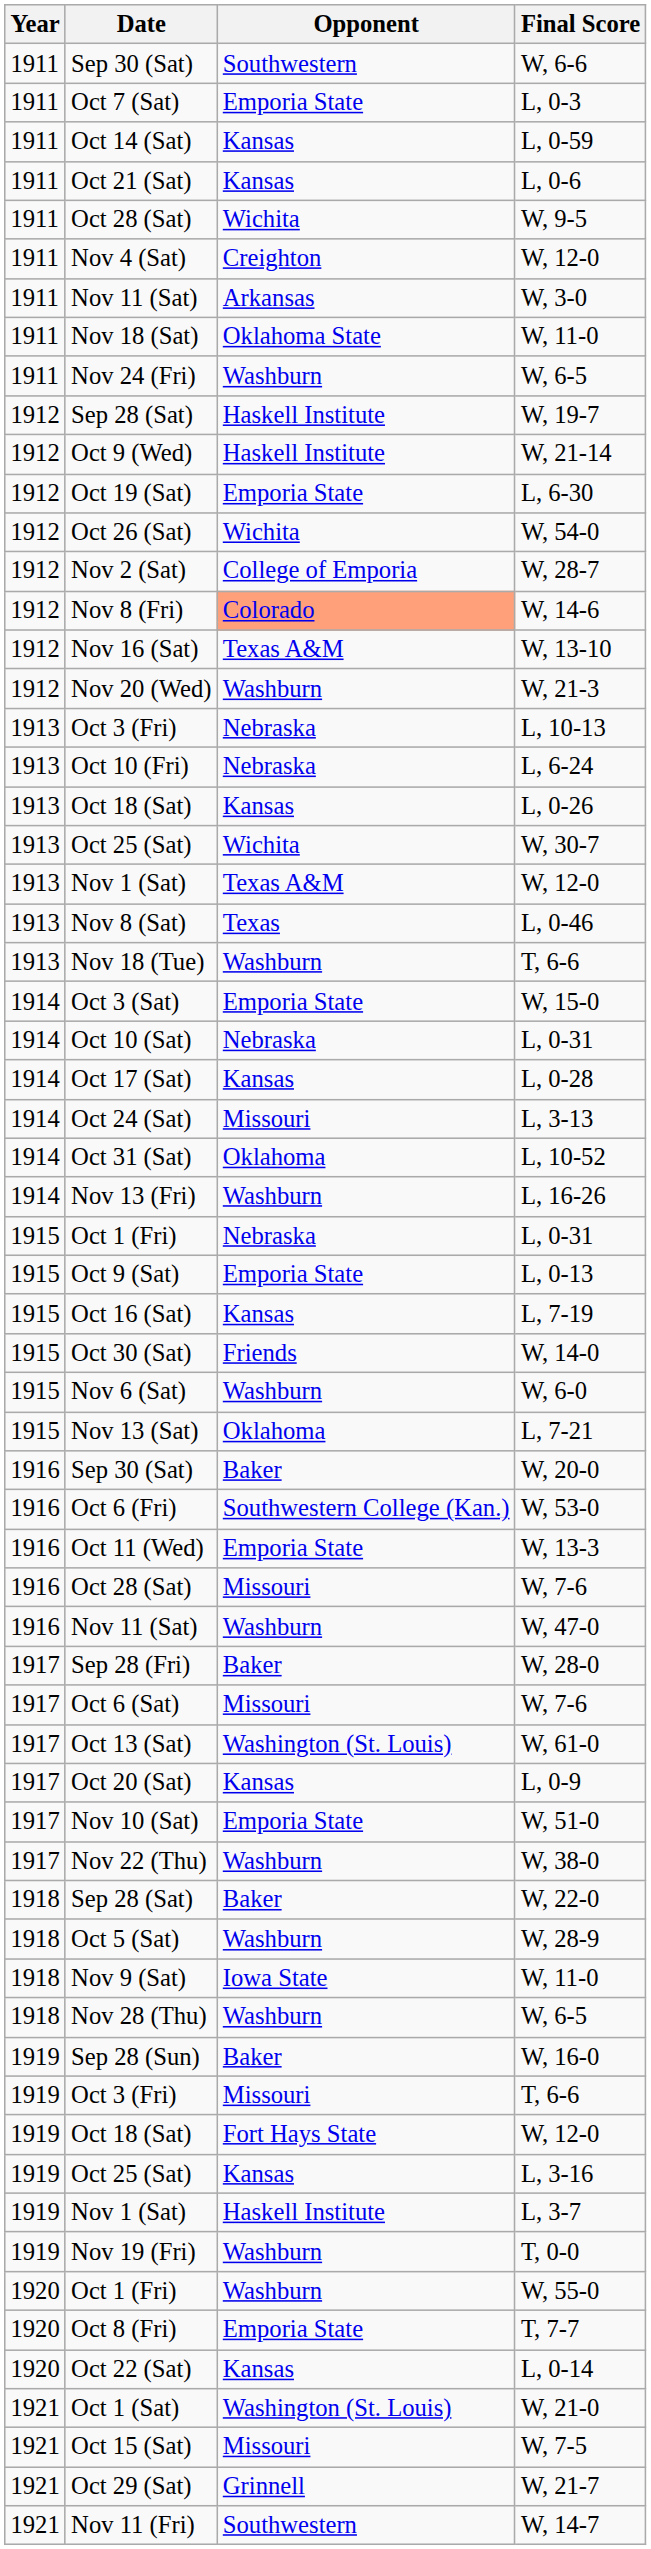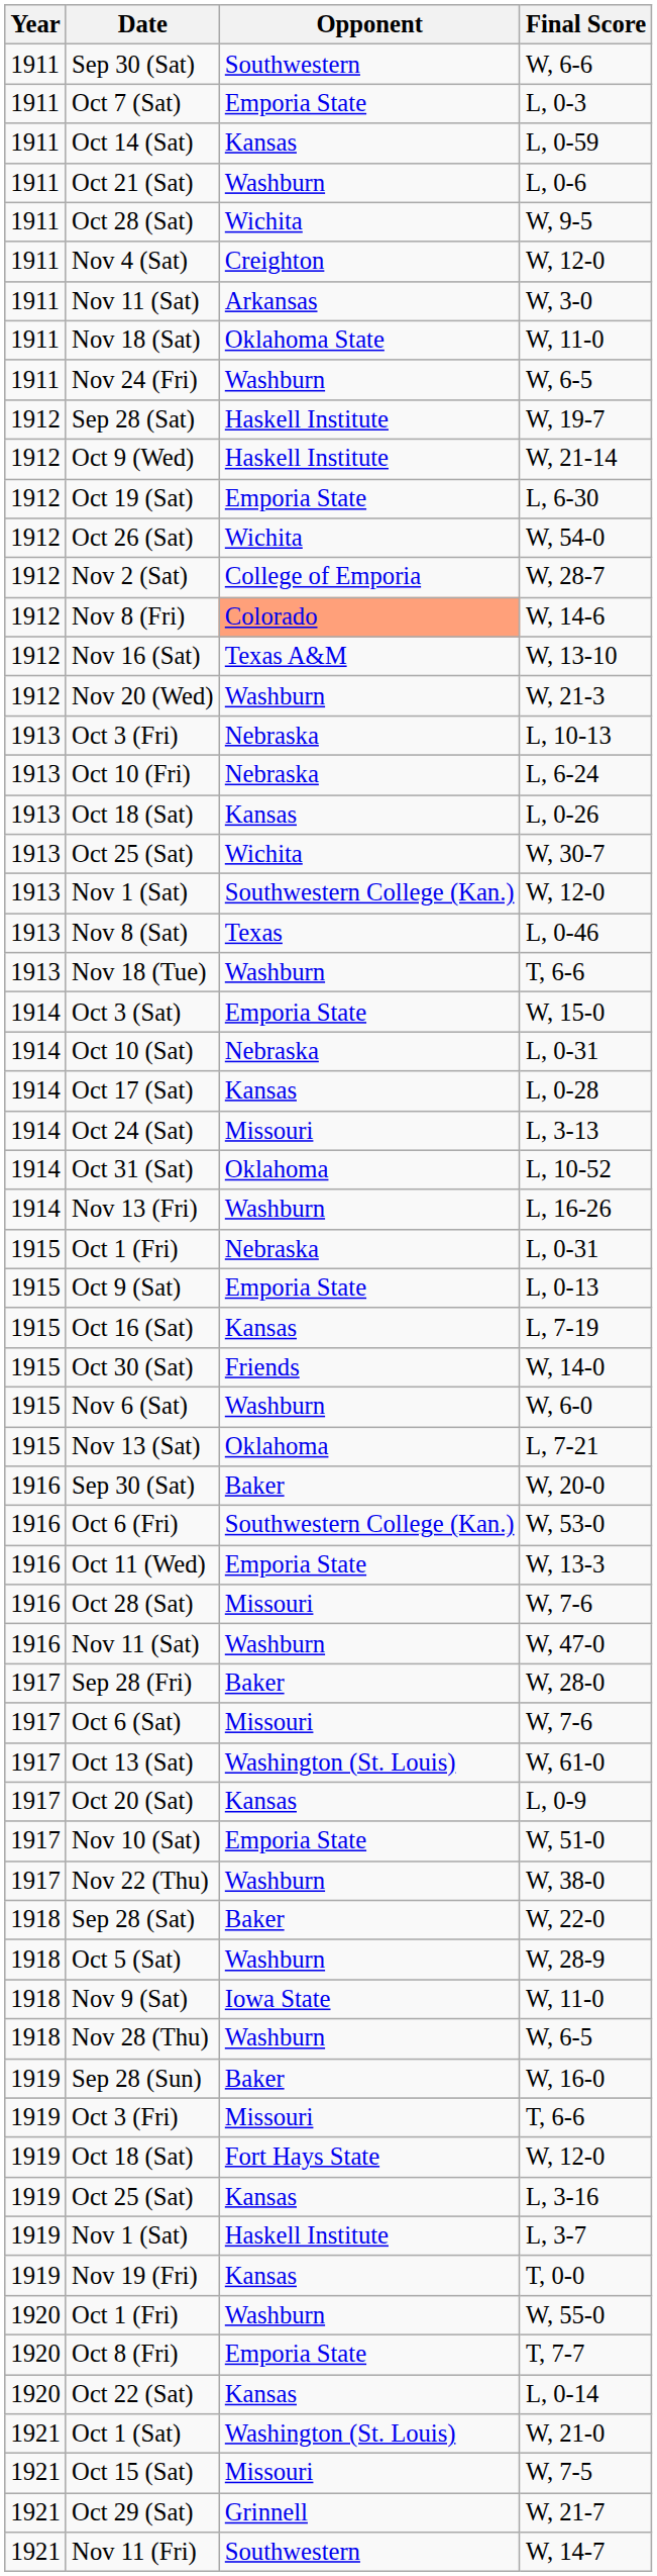 <table class="wikitable sortable">
 <tr>
 <th>Year</th>
 <th>Date</th>
 <th>Opponent</th>
 <th>Final Score</th>
 </tr>
 <tr>
 <td>1911</td>
 <td>Sep 30 (Sat)</td>
 <td><a href='#'>Southwestern</a></td>
 <td><span>W, 6-6</span></td>
 </tr>
 <tr>
 <td>1911</td>
 <td>Oct 7 (Sat)</td>
 <td><a href='#'>Emporia State</a></td>
 <td><span>L, 0-3</span></td>
 </tr>
 <tr>
 <td>1911</td>
 <td>Oct 14 (Sat)</td>
 <td><a href='#'>Kansas</a></td>
 <td><span>L, 0-59</span></td>
 </tr>
 <tr>
 <td>1911</td>
 <td>Oct 21 (Sat)</td>
-<td><a href='#'>Kansas</a></td>
+<td><a href='#'>Washburn</a></td>
 <td><span>L, 0-6</span></td>
 </tr>
 <tr>
 <td>1911</td>
 <td>Oct 28 (Sat)</td>
 <td><a href='#'>Wichita</a></td>
 <td><span>W, 9-5</span></td>
 </tr>
 <tr>
 <td>1911</td>
 <td>Nov 4 (Sat)</td>
 <td><a href='#'>Creighton</a></td>
 <td><span>W, 12-0</span></td>
 </tr>
 <tr>
 <td>1911</td>
 <td>Nov 11 (Sat)</td>
 <td><a href='#'>Arkansas</a></td>
 <td><span>W, 3-0</span></td>
 </tr>
 <tr>
 <td>1911</td>
 <td>Nov 18 (Sat)</td>
 <td><a href='#'>Oklahoma State</a></td>
 <td><span>W, 11-0</span></td>
 </tr>
 <tr>
 <td>1911</td>
 <td>Nov 24 (Fri)</td>
 <td><a href='#'>Washburn</a></td>
 <td><span>W, 6-5</span></td>
 </tr>
 <tr>
 <td>1912</td>
 <td>Sep 28 (Sat)</td>
 <td><a href='#'>Haskell Institute</a></td>
 <td><span>W, 19-7</span></td>
 </tr>
 <tr>
 <td>1912</td>
 <td>Oct 9 (Wed)</td>
 <td><a href='#'>Haskell Institute</a></td>
 <td><span>W, 21-14</span></td>
 </tr>
 <tr>
 <td>1912</td>
 <td>Oct 19 (Sat)</td>
 <td><a href='#'>Emporia State</a></td>
 <td><span>L, 6-30</span></td>
 </tr>
 <tr>
 <td>1912</td>
 <td>Oct 26 (Sat)</td>
 <td><a href='#'>Wichita</a></td>
 <td><span>W, 54-0</span></td>
 </tr>
 <tr>
 <td>1912</td>
 <td>Nov 2 (Sat)</td>
 <td><a href='#'>College of Emporia</a></td>
 <td><span>W, 28-7</span></td>
 </tr>
 <tr>
 <td>1912</td>
 <td>Nov 8 (Fri)</td>
 <td style="background: lightsalmon;"><a href='#'>Colorado</a></td>
 <td><span>W, 14-6</span></td>
 </tr>
 <tr>
 <td>1912</td>
 <td>Nov 16 (Sat)</td>
 <td><a href='#'>Texas A&M</a></td>
 <td><span>W, 13-10</span></td>
 </tr>
 <tr>
 <td>1912</td>
 <td>Nov 20 (Wed)</td>
 <td><a href='#'>Washburn</a></td>
 <td><span>W, 21-3</span></td>
 </tr>
 <tr>
 <td>1913</td>
 <td>Oct 3 (Fri)</td>
 <td><a href='#'>Nebraska</a></td>
 <td><span>L, 10-13</span></td>
 </tr>
 <tr>
 <td>1913</td>
 <td>Oct 10 (Fri)</td>
 <td><a href='#'>Nebraska</a></td>
 <td><span>L, 6-24</span></td>
 </tr>
 <tr>
 <td>1913</td>
 <td>Oct 18 (Sat)</td>
 <td><a href='#'>Kansas</a></td>
 <td><span>L, 0-26</span></td>
 </tr>
 <tr>
 <td>1913</td>
 <td>Oct 25 (Sat)</td>
 <td><a href='#'>Wichita</a></td>
 <td><span>W, 30-7</span></td>
 </tr>
 <tr>
 <td>1913</td>
 <td>Nov 1 (Sat)</td>
-<td><a href='#'>Texas A&M</a></td>
+<td><a href='#'>Southwestern College (Kan.)</a></td>
 <td><span>W, 12-0</span></td>
 </tr>
 <tr>
 <td>1913</td>
 <td>Nov 8 (Sat)</td>
 <td><a href='#'>Texas</a></td>
 <td><span>L, 0-46</span></td>
 </tr>
 <tr>
 <td>1913</td>
 <td>Nov 18 (Tue)</td>
 <td><a href='#'>Washburn</a></td>
 <td><span>T, 6-6</span></td>
 </tr>
 <tr>
 <td>1914</td>
 <td>Oct 3 (Sat)</td>
 <td><a href='#'>Emporia State</a></td>
 <td><span>W, 15-0</span></td>
 </tr>
 <tr>
 <td>1914</td>
 <td>Oct 10 (Sat)</td>
 <td><a href='#'>Nebraska</a></td>
 <td><span>L, 0-31</span></td>
 </tr>
 <tr>
 <td>1914</td>
 <td>Oct 17 (Sat)</td>
 <td><a href='#'>Kansas</a></td>
 <td><span>L, 0-28</span></td>
 </tr>
 <tr>
 <td>1914</td>
 <td>Oct 24 (Sat)</td>
 <td><a href='#'>Missouri</a></td>
 <td><span>L, 3-13</span></td>
 </tr>
 <tr>
 <td>1914</td>
 <td>Oct 31 (Sat)</td>
 <td><a href='#'>Oklahoma</a></td>
 <td><span>L, 10-52</span></td>
 </tr>
 <tr>
 <td>1914</td>
 <td>Nov 13 (Fri)</td>
 <td><a href='#'>Washburn</a></td>
 <td><span>L, 16-26</span></td>
 </tr>
 <tr>
 <td>1915</td>
 <td>Oct 1 (Fri)</td>
 <td><a href='#'>Nebraska</a></td>
 <td><span>L, 0-31</span></td>
 </tr>
 <tr>
 <td>1915</td>
 <td>Oct 9 (Sat)</td>
 <td><a href='#'>Emporia State</a></td>
 <td><span>L, 0-13</span></td>
 </tr>
 <tr>
 <td>1915</td>
 <td>Oct 16 (Sat)</td>
 <td><a href='#'>Kansas</a></td>
 <td><span>L, 7-19</span></td>
 </tr>
 <tr>
 <td>1915</td>
 <td>Oct 30 (Sat)</td>
 <td><a href='#'>Friends</a></td>
 <td><span>W, 14-0</span></td>
 </tr>
 <tr>
 <td>1915</td>
 <td>Nov 6 (Sat)</td>
 <td><a href='#'>Washburn</a></td>
 <td><span>W, 6-0</span></td>
 </tr>
 <tr>
 <td>1915</td>
 <td>Nov 13 (Sat)</td>
 <td><a href='#'>Oklahoma</a></td>
 <td><span>L, 7-21</span></td>
 </tr>
 <tr>
 <td>1916</td>
 <td>Sep 30 (Sat)</td>
 <td><a href='#'>Baker</a></td>
 <td><span>W, 20-0</span></td>
 </tr>
 <tr>
 <td>1916</td>
 <td>Oct 6 (Fri)</td>
 <td><a href='#'>Southwestern College (Kan.)</a></td>
 <td><span>W, 53-0</span></td>
 </tr>
 <tr>
 <td>1916</td>
 <td>Oct 11 (Wed)</td>
 <td><a href='#'>Emporia State</a></td>
 <td><span>W, 13-3</span></td>
 </tr>
 <tr>
 <td>1916</td>
 <td>Oct 28 (Sat)</td>
 <td><a href='#'>Missouri</a></td>
 <td><span>W, 7-6</span></td>
 </tr>
 <tr>
 <td>1916</td>
 <td>Nov 11 (Sat)</td>
 <td><a href='#'>Washburn</a></td>
 <td><span>W, 47-0</span></td>
 </tr>
 <tr>
 <td>1917</td>
 <td>Sep 28 (Fri)</td>
 <td><a href='#'>Baker</a></td>
 <td><span>W, 28-0</span></td>
 </tr>
 <tr>
 <td>1917</td>
 <td>Oct 6 (Sat)</td>
 <td><a href='#'>Missouri</a></td>
 <td><span>W, 7-6</span></td>
 </tr>
 <tr>
 <td>1917</td>
 <td>Oct 13 (Sat)</td>
 <td><a href='#'>Washington (St. Louis)</a></td>
 <td><span>W, 61-0</span></td>
 </tr>
 <tr>
 <td>1917</td>
 <td>Oct 20 (Sat)</td>
 <td><a href='#'>Kansas</a></td>
 <td><span>L, 0-9</span></td>
 </tr>
 <tr>
 <td>1917</td>
 <td>Nov 10 (Sat)</td>
 <td><a href='#'>Emporia State</a></td>
 <td><span>W, 51-0</span></td>
 </tr>
 <tr>
 <td>1917</td>
 <td>Nov 22 (Thu)</td>
 <td><a href='#'>Washburn</a></td>
 <td><span>W, 38-0</span></td>
 </tr>
 <tr>
 <td>1918</td>
 <td>Sep 28 (Sat)</td>
 <td><a href='#'>Baker</a></td>
 <td><span>W, 22-0</span></td>
 </tr>
 <tr>
 <td>1918</td>
 <td>Oct 5 (Sat)</td>
 <td><a href='#'>Washburn</a></td>
 <td><span>W, 28-9</span></td>
 </tr>
 <tr>
 <td>1918</td>
 <td>Nov 9 (Sat)</td>
 <td><a href='#'>Iowa State</a></td>
 <td><span>W, 11-0</span></td>
 </tr>
 <tr>
 <td>1918</td>
 <td>Nov 28 (Thu)</td>
 <td><a href='#'>Washburn</a></td>
 <td><span>W, 6-5</span></td>
 </tr>
 <tr>
 <td>1919</td>
 <td>Sep 28 (Sun)</td>
 <td><a href='#'>Baker</a></td>
 <td><span>W, 16-0</span></td>
 </tr>
 <tr>
 <td>1919</td>
 <td>Oct 3 (Fri)</td>
 <td><a href='#'>Missouri</a></td>
 <td><span>T, 6-6</span></td>
 </tr>
 <tr>
 <td>1919</td>
 <td>Oct 18 (Sat)</td>
 <td><a href='#'>Fort Hays State</a></td>
 <td><span>W, 12-0</span></td>
 </tr>
 <tr>
 <td>1919</td>
 <td>Oct 25 (Sat)</td>
 <td><a href='#'>Kansas</a></td>
 <td><span>L, 3-16</span></td>
 </tr>
 <tr>
 <td>1919</td>
 <td>Nov 1 (Sat)</td>
 <td><a href='#'>Haskell Institute</a></td>
 <td><span>L, 3-7</span></td>
 </tr>
 <tr>
 <td>1919</td>
 <td>Nov 19 (Fri)</td>
-<td><a href='#'>Washburn</a></td>
+<td><a href='#'>Kansas</a></td>
 <td><span>T, 0-0</span></td>
 </tr>
 <tr>
 <td>1920</td>
 <td>Oct 1 (Fri)</td>
 <td><a href='#'>Washburn</a></td>
 <td><span>W, 55-0</span></td>
 </tr>
 <tr>
 <td>1920</td>
 <td>Oct 8 (Fri)</td>
 <td><a href='#'>Emporia State</a></td>
 <td><span>T, 7-7</span></td>
 </tr>
 <tr>
 <td>1920</td>
 <td>Oct 22 (Sat)</td>
 <td><a href='#'>Kansas</a></td>
 <td><span>L, 0-14</span></td>
 </tr>
 <tr>
 <td>1921</td>
 <td>Oct 1 (Sat)</td>
 <td><a href='#'>Washington (St. Louis)</a></td>
 <td><span>W, 21-0</span></td>
 </tr>
 <tr>
 <td>1921</td>
 <td>Oct 15 (Sat)</td>
 <td><a href='#'>Missouri</a></td>
 <td><span>W, 7-5</span></td>
 </tr>
 <tr>
 <td>1921</td>
 <td>Oct 29 (Sat)</td>
 <td><a href='#'>Grinnell</a></td>
 <td><span>W, 21-7</span></td>
 </tr>
 <tr>
 <td>1921</td>
 <td>Nov 11 (Fri)</td>
 <td><a href='#'>Southwestern</a></td>
 <td><span>W, 14-7</span></td>
 </tr>
 </table>
